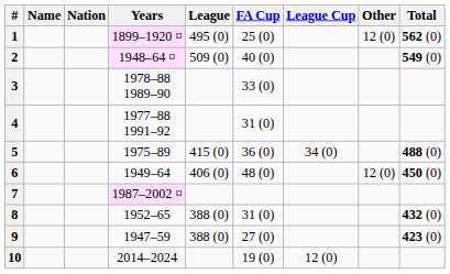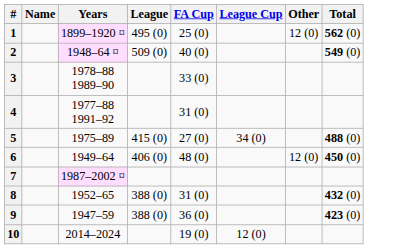 <table class="wikitable sortable plainrowheaders" style="text-align: center;">
 <tr>
 <th scope=col>#</th>
 <th scope=col>Name</th>
-<th scope=col>Nation</th>
 <th scope=col>Years</th>
 <th scope=col>League</th>
 <th scope=col><a href='#'>FA Cup</a></th>
 <th scope=col><a href='#'>League Cup</a></th>
 <th scope=col>Other</th>
 <th scope=col>Total</th>
 </tr>
 <tr>
 <th scope=row style="text-align: center;">1</th>
 <td align="left"></td>
-<td></td>
 <td bgcolor=#FFDDFF>1899–1920 ¤</td>
 <td>495 (0)</td>
 <td>25 (0)</td>
 <td></td>
 <td>12 (0)</td>
 <td><strong>562</strong> (0)</td>
 </tr>
 <tr>
 <th scope=row style="text-align: center;">2</th>
 <td align="left"></td>
-<td></td>
 <td bgcolor=#FFDDFF>1948–64 ¤</td>
 <td>509 (0)</td>
 <td>40 (0)</td>
 <td></td>
 <td></td>
 <td><strong>549</strong> (0)</td>
 </tr>
 <tr>
 <th scope=row style="text-align: center;">3</th>
 <td align="left"></td>
-<td></td>
 <td>1978–88<br>1989–90</td>
 <td></td>
 <td>33 (0)</td>
 <td></td>
 <td></td>
 <td></td>
 </tr>
 <tr>
 <th scope=row style="text-align: center;">4</th>
 <td align="left"></td>
-<td></td>
 <td>1977–88<br>1991–92</td>
 <td></td>
 <td>31 (0)</td>
 <td></td>
 <td></td>
 <td></td>
 </tr>
 <tr>
 <th scope=row style="text-align: center;">5</th>
 <td align="left"></td>
-<td></td>
 <td>1975–89</td>
 <td>415 (0)</td>
-<td>36 (0)</td>
+<td>27 (0)</td>
 <td>34 (0)</td>
 <td></td>
 <td><strong>488</strong> (0)</td>
 </tr>
 <tr>
 <th scope=row style="text-align: center;">6</th>
 <td align="left"></td>
-<td></td>
 <td>1949–64</td>
 <td>406 (0)</td>
 <td>48 (0)</td>
 <td></td>
 <td>12 (0)</td>
 <td><strong>450</strong> (0)</td>
 </tr>
 <tr>
 <th scope=row style="text-align: center;">7</th>
 <td align="left"></td>
-<td></td>
 <td bgcolor=#FFDDFF>1987–2002 ¤</td>
 <td></td>
 <td></td>
 <td></td>
 <td></td>
 <td></td>
 </tr>
 <tr>
 <th scope=row style="text-align: center;">8</th>
 <td align="left"></td>
-<td></td>
 <td>1952–65</td>
 <td>388 (0)</td>
 <td>31 (0)</td>
 <td></td>
 <td></td>
 <td><strong>432</strong> (0)</td>
 </tr>
 <tr>
 <th scope=row style="text-align: center;">9</th>
 <td align="left"></td>
-<td></td>
 <td>1947–59</td>
 <td>388 (0)</td>
-<td>27 (0)</td>
+<td>36 (0)</td>
 <td></td>
 <td></td>
 <td><strong>423</strong> (0)</td>
 </tr>
 <tr>
 <th scope=row style="text-align: center;">10</th>
 <td align="left"></td>
-<td></td>
 <td>2014–2024</td>
 <td></td>
 <td>19 (0)</td>
 <td>12 (0)</td>
 <td></td>
 <td></td>
 </tr>
 </table>
